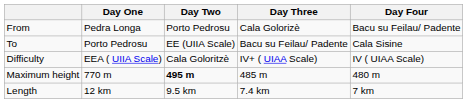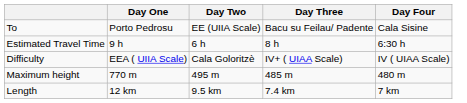 <table class="wikitable">
 <tr>
 <th></th>
 <th>Day One</th>
 <th>Day Two</th>
 <th>Day Three</th>
 <th>Day Four</th>
 </tr>
 <tr>
-<td>From</td>
-<td>Pedra Longa</td>
-<td>Porto Pedrosu</td>
-<td>Cala Golorizè</td>
-<td>Bacu su Feilau/ Padente</td>
-</tr>
-<tr>
 <td>To</td>
 <td>Porto Pedrosu</td>
 <td>EE (UIIA Scale)</td>
 <td>Bacu su Feilau/ Padente</td>
 <td>Cala Sisine</td>
+</tr>
+<tr>
+<td>Estimated Travel Time</td>
+<td>9 h</td>
+<td>6 h</td>
+<td>8 h</td>
+<td>6:30 h</td>
 </tr>
 <tr>
 <td>Difficulty</td>
 <td>EEA ( <a href='#'>UIIA Scale</a>)</td>
 <td>Cala Goloritzè</td>
 <td>IV+ ( <a href='#'>UIAA</a> Scale)</td>
 <td>IV ( UIAA Scale)</td>
 </tr>
 <tr>
 <td>Maximum height</td>
 <td>770 m</td>
-<td><strong>495 m</strong></td>
+<td>495 m</td>
 <td>485 m</td>
 <td>480 m</td>
 </tr>
 <tr>
 <td>Length</td>
 <td>12 km</td>
 <td>9.5 km</td>
 <td>7.4 km</td>
 <td>7 km</td>
 </tr>
 </table>
